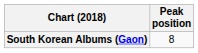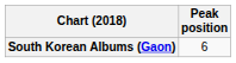 <table class="wikitable sortable plainrowheaders" style="text-align:center">
 <tr>
 <th scope="col">Chart (2018)</th>
 <th scope="col">Peak<br> position</th>
 </tr>
 <tr>
 <th scope="row">South Korean Albums (<a href='#'>Gaon</a>)</th>
-<td>8</td>
+<td>6</td>
 </tr>
 </table>
